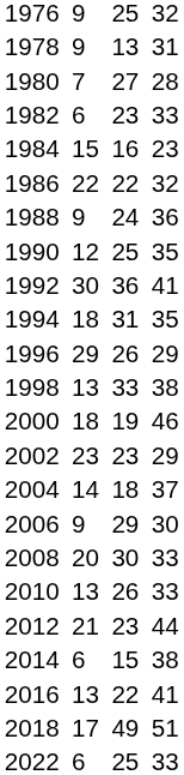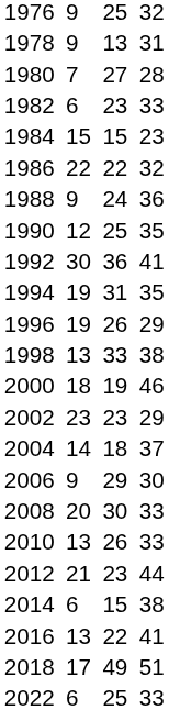 <table>
 <tr>
 <td>1976</td>
 <td></td>
 <td>9</td>
 <td></td>
 <td>25</td>
 <td></td>
 <td>32</td>
 </tr>
 <tr>
 <td>1978</td>
 <td></td>
 <td>9</td>
 <td></td>
 <td>13</td>
 <td></td>
 <td>31</td>
 </tr>
 <tr>
 <td>1980</td>
 <td></td>
 <td>7</td>
 <td></td>
 <td>27</td>
 <td></td>
 <td>28</td>
 </tr>
 <tr>
 <td>1982</td>
 <td></td>
 <td>6</td>
 <td></td>
 <td>23</td>
 <td></td>
 <td>33</td>
 </tr>
 <tr>
 <td>1984</td>
 <td></td>
 <td>15</td>
 <td></td>
-<td>16</td>
+<td>15</td>
 <td></td>
 <td>23</td>
 </tr>
 <tr>
 <td>1986</td>
 <td></td>
 <td>22</td>
 <td></td>
 <td>22</td>
 <td></td>
 <td>32</td>
 </tr>
 <tr>
 <td>1988</td>
 <td></td>
 <td>9</td>
 <td></td>
 <td>24</td>
 <td></td>
 <td>36</td>
 </tr>
 <tr>
 <td>1990</td>
 <td></td>
 <td>12</td>
 <td></td>
 <td>25</td>
 <td></td>
 <td>35</td>
 </tr>
 <tr>
 <td>1992</td>
 <td></td>
 <td>30</td>
 <td></td>
 <td>36</td>
 <td></td>
 <td>41</td>
 </tr>
 <tr>
 <td>1994</td>
 <td></td>
-<td>18</td>
+<td>19</td>
 <td></td>
 <td>31</td>
 <td></td>
 <td>35</td>
 </tr>
 <tr>
 <td>1996</td>
 <td></td>
-<td>29</td>
+<td>19</td>
 <td></td>
 <td>26</td>
 <td></td>
 <td>29</td>
 </tr>
 <tr>
 <td>1998</td>
 <td></td>
 <td>13</td>
 <td></td>
 <td>33</td>
 <td></td>
 <td>38</td>
 </tr>
 <tr>
 <td>2000</td>
 <td></td>
 <td>18</td>
 <td></td>
 <td>19</td>
 <td></td>
 <td>46</td>
 </tr>
 <tr>
 <td>2002</td>
 <td></td>
 <td>23</td>
 <td></td>
 <td>23</td>
 <td></td>
 <td>29</td>
 </tr>
 <tr>
 <td>2004</td>
 <td></td>
 <td>14</td>
 <td></td>
 <td>18</td>
 <td></td>
 <td>37</td>
 </tr>
 <tr>
 <td>2006</td>
 <td></td>
 <td>9</td>
 <td></td>
 <td>29</td>
 <td></td>
 <td>30</td>
 </tr>
 <tr>
 <td>2008</td>
 <td></td>
 <td>20</td>
 <td></td>
 <td>30</td>
 <td></td>
 <td>33</td>
 </tr>
 <tr>
 <td>2010</td>
 <td></td>
 <td>13</td>
 <td></td>
 <td>26</td>
 <td></td>
 <td>33</td>
 </tr>
 <tr>
 <td>2012</td>
 <td></td>
 <td>21</td>
 <td></td>
 <td>23</td>
 <td></td>
 <td>44</td>
 </tr>
 <tr>
 <td>2014</td>
 <td></td>
 <td>6</td>
 <td></td>
 <td>15</td>
 <td></td>
 <td>38</td>
 </tr>
 <tr>
 <td>2016</td>
 <td></td>
 <td>13</td>
 <td></td>
 <td>22</td>
 <td></td>
 <td>41</td>
 </tr>
 <tr>
 <td>2018</td>
 <td></td>
 <td>17</td>
 <td></td>
 <td>49</td>
 <td></td>
 <td>51</td>
 </tr>
 <tr>
 <td>2022</td>
 <td></td>
 <td>6</td>
 <td></td>
 <td>25</td>
 <td></td>
 <td>33</td>
 </tr>
 </table>
